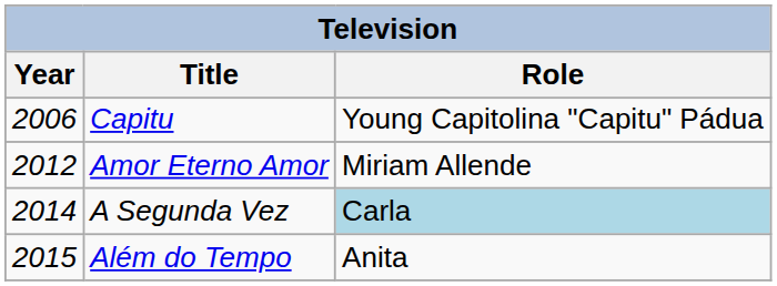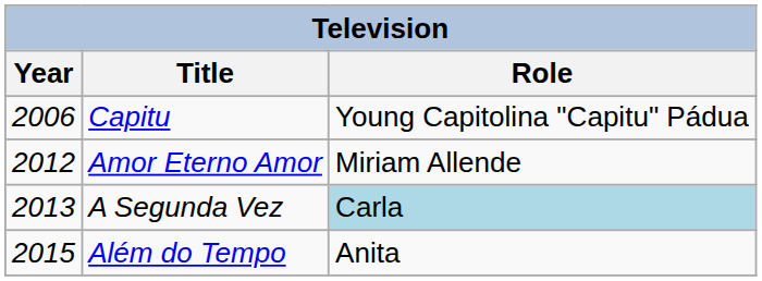 <table class="wikitable" style="font-size: 90%;">
 <tr>
 <th colspan="4" style="background: LightSteelBlue;">Television</th>
 </tr>
 <tr>
 <th>Year</th>
 <th>Title</th>
 <th>Role</th>
 </tr>
 <tr>
 <td><em>2006</em></td>
 <td><em><a href='#'>Capitu</a></em></td>
 <td>Young Capitolina "Capitu" Pádua</td>
 </tr>
 <tr>
 <td><em>2012</em></td>
 <td><em><a href='#'>Amor Eterno Amor</a></em></td>
 <td>Miriam Allende</td>
 </tr>
 <tr>
-<td><em>2014</em></td>
+<td><em>2013</em></td>
 <td><em>A Segunda Vez</em></td>
 <td style="background: lightblue;">Carla</td>
 </tr>
 <tr>
 <td><em>2015</em></td>
 <td><em><a href='#'>Além do Tempo</a></em></td>
 <td>Anita</td>
 </tr>
 </table>
